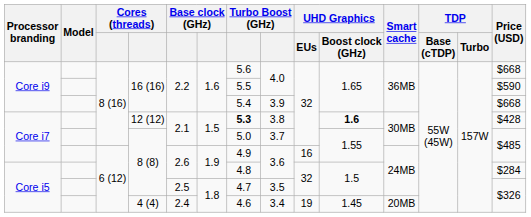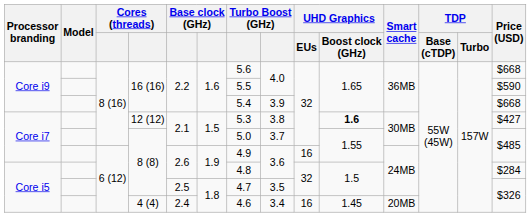 <table class="wikitable sortable" style="text-align:center;">
 <tr>
 <th rowspan="2">Processor<br>branding</th>
 <th rowspan="2">Model</th>
 <th colspan="2"><a href='#'>Cores</a><br>(<a href='#'>threads</a>)</th>
 <th colspan="2"><a href='#'>Base clock</a><br>(GHz)</th>
 <th colspan="2"><a href='#'>Turbo Boost</a><br>(GHz)</th>
 <th colspan="2"><a href='#'>UHD Graphics</a></th>
 <th rowspan="2"><a href='#'>Smart<br>cache</a></th>
 <th colspan="2"><a href='#'>TDP</a></th>
 <th rowspan="2">Price <br> (USD)</th>
 </tr>
 <tr>
 <th></th>
 <th></th>
 <th></th>
 <th></th>
 <th></th>
 <th></th>
 <th>EUs</th>
 <th>Boost clock<br>(GHz)</th>
 <th>Base<br>(cTDP)</th>
 <th>Turbo</th>
 </tr>
 <tr>
 <td rowspan="3"><a href='#'>Core i9</a></td>
 <td></td>
 <td rowspan="5">8 (16)</td>
 <td rowspan="3">16 (16)</td>
 <td rowspan="3">2.2</td>
 <td rowspan="3">1.6</td>
 <td>5.6</td>
 <td rowspan="2">4.0</td>
 <td rowspan="5">32</td>
 <td rowspan="3">1.65</td>
 <td rowspan="3">36MB</td>
 <td rowspan="9">55W<br>(45W)</td>
 <td rowspan="9">157W</td>
 <td>$668</td>
 </tr>
 <tr>
 <td></td>
 <td>5.5</td>
 <td>$590</td>
 </tr>
 <tr>
 <td></td>
 <td>5.4</td>
 <td>3.9</td>
 <td>$668</td>
 </tr>
 <tr>
 <td rowspan="3"><a href='#'>Core i7</a></td>
 <td></td>
 <td>12 (12)</td>
 <td rowspan="2">2.1</td>
 <td rowspan="2">1.5</td>
-<td><strong>5.3</strong></td>
+<td>5.3</td>
 <td>3.8</td>
 <td><strong>1.6</strong></td>
 <td rowspan="2">30MB</td>
-<td>$428</td>
+<td>$427</td>
 </tr>
 <tr>
 <td></td>
 <td rowspan="4">8 (8)</td>
 <td>5.0</td>
 <td>3.7</td>
 <td rowspan="2">1.55</td>
 <td rowspan="2">$485</td>
 </tr>
 <tr>
 <td></td>
 <td rowspan="4">6 (12)</td>
 <td rowspan="2">2.6</td>
 <td rowspan="2">1.9</td>
 <td>4.9</td>
 <td rowspan="2">3.6</td>
 <td>16</td>
 <td rowspan="3">24MB</td>
 </tr>
 <tr>
 <td rowspan="3"><a href='#'>Core i5</a></td>
 <td></td>
 <td>4.8</td>
 <td rowspan="2">32</td>
 <td rowspan="2">1.5</td>
 <td>$284</td>
 </tr>
 <tr>
 <td></td>
 <td>2.5</td>
 <td rowspan="2">1.8</td>
 <td>4.7</td>
 <td>3.5</td>
 <td rowspan="2">$326</td>
 </tr>
 <tr>
 <td></td>
 <td>4 (4)</td>
 <td>2.4</td>
 <td>4.6</td>
 <td>3.4</td>
-<td>19</td>
+<td>16</td>
 <td>1.45</td>
 <td>20MB</td>
 </tr>
 </table>
